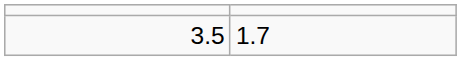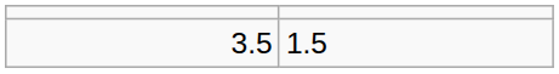 <table class="wikitable">
 <tr>
 <td align=center width=140></td>
 <td align=center width=140></td>
 </tr>
 <tr>
 <td align=right>3.5</td>
-<td>1.7</td>
+<td>1.5</td>
 </tr>
 </table>
